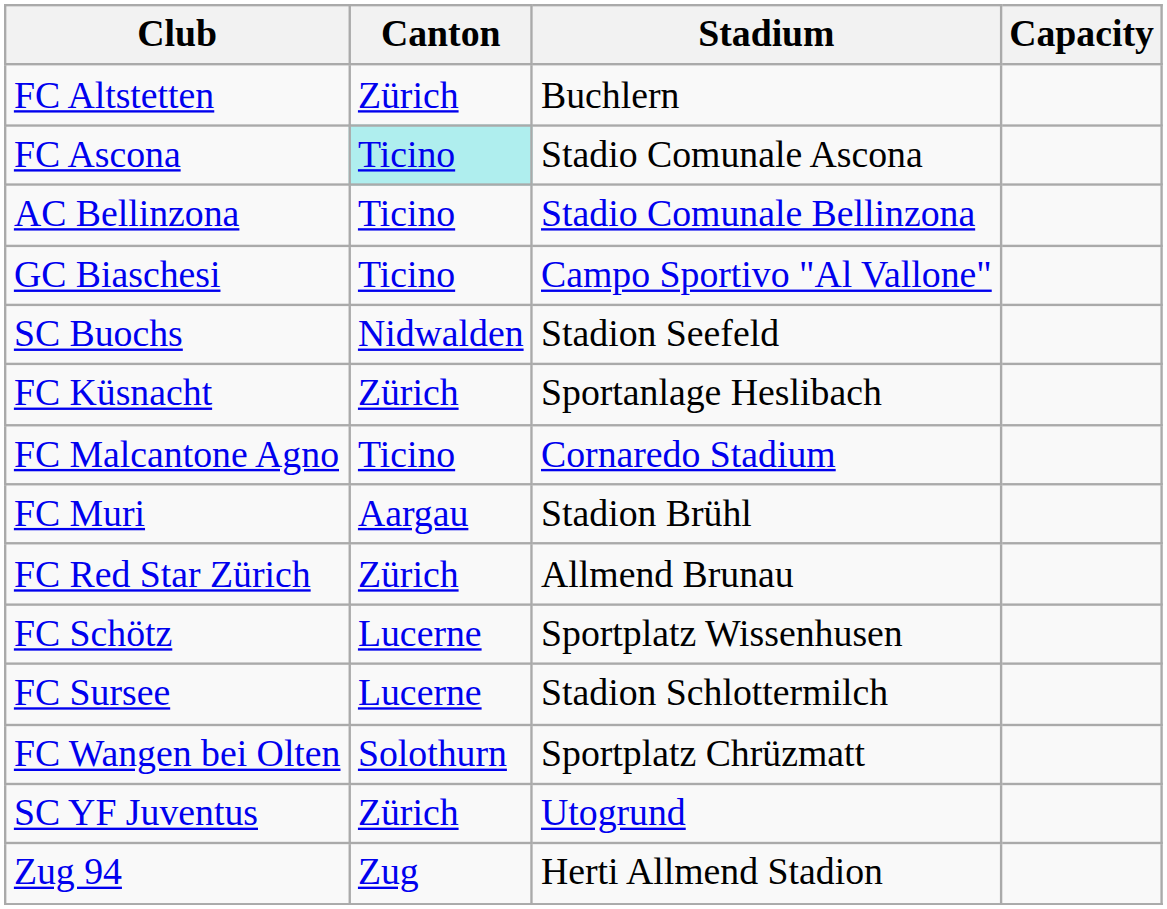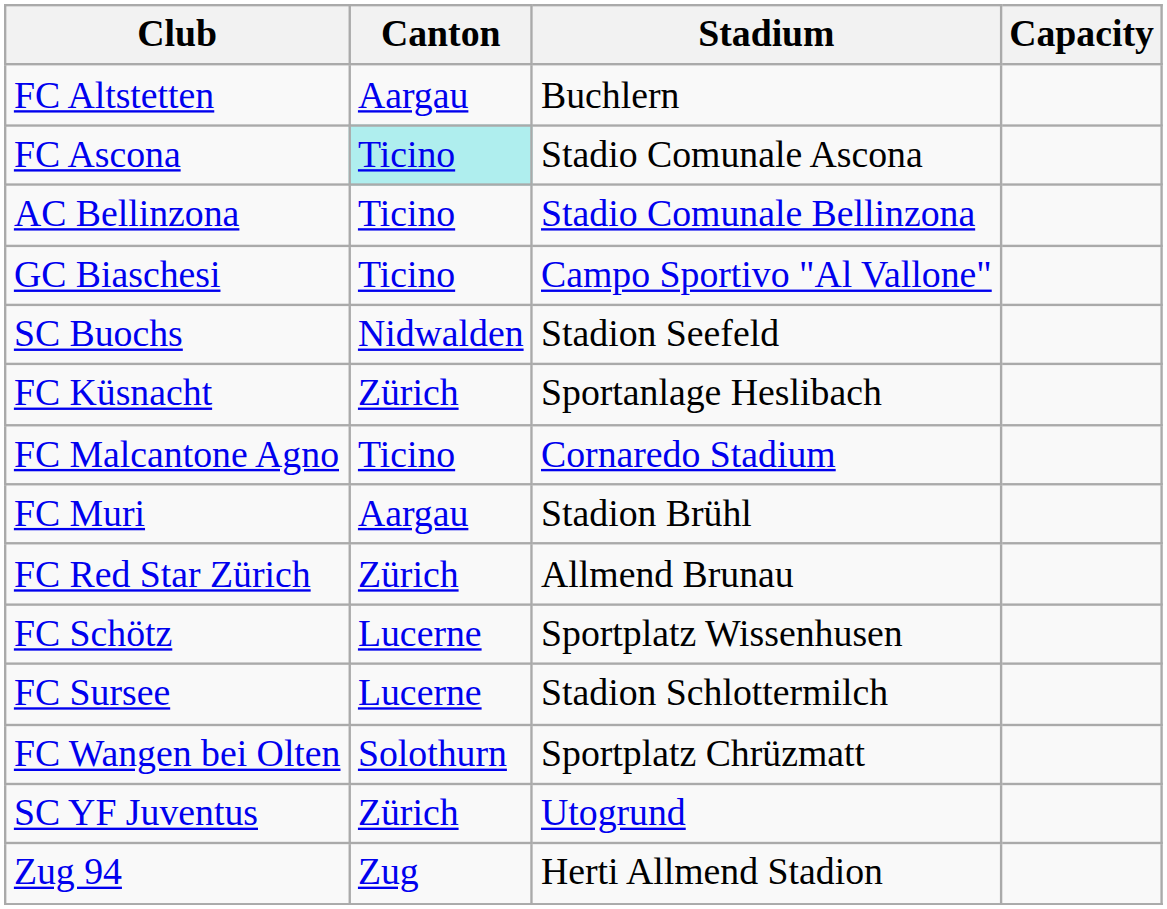 <table class="wikitable">
 <tr>
 <th>Club</th>
 <th>Canton</th>
 <th>Stadium</th>
 <th>Capacity</th>
 </tr>
 <tr>
 <td><a href='#'>FC Altstetten</a></td>
-<td><a href='#'>Zürich</a></td>
+<td><a href='#'>Aargau</a></td>
 <td>Buchlern</td>
 <td></td>
 </tr>
 <tr>
 <td><a href='#'>FC Ascona</a></td>
 <td style="background: paleturquoise;"><a href='#'>Ticino</a></td>
 <td>Stadio Comunale Ascona</td>
 <td></td>
 </tr>
 <tr>
 <td><a href='#'>AC Bellinzona</a></td>
 <td><a href='#'>Ticino</a></td>
 <td><a href='#'>Stadio Comunale Bellinzona</a></td>
 <td></td>
 </tr>
 <tr>
 <td><a href='#'>GC Biaschesi</a></td>
 <td><a href='#'>Ticino</a></td>
 <td><a href='#'>Campo Sportivo "Al Vallone"</a></td>
 <td></td>
 </tr>
 <tr>
 <td><a href='#'>SC Buochs</a></td>
 <td><a href='#'>Nidwalden</a></td>
 <td>Stadion Seefeld</td>
 <td></td>
 </tr>
 <tr>
 <td><a href='#'>FC Küsnacht</a></td>
 <td><a href='#'>Zürich</a></td>
 <td>Sportanlage Heslibach</td>
 <td></td>
 </tr>
 <tr>
 <td><a href='#'>FC Malcantone Agno</a></td>
 <td><a href='#'>Ticino</a></td>
 <td><a href='#'>Cornaredo Stadium</a></td>
 <td></td>
 </tr>
 <tr>
 <td><a href='#'>FC Muri</a></td>
 <td><a href='#'>Aargau</a></td>
 <td>Stadion Brühl</td>
 <td></td>
 </tr>
 <tr>
 <td><a href='#'>FC Red Star Zürich</a></td>
 <td><a href='#'>Zürich</a></td>
 <td>Allmend Brunau</td>
 <td></td>
 </tr>
 <tr>
 <td><a href='#'>FC Schötz</a></td>
 <td><a href='#'>Lucerne</a></td>
 <td>Sportplatz Wissenhusen</td>
 <td></td>
 </tr>
 <tr>
 <td><a href='#'>FC Sursee</a></td>
 <td><a href='#'>Lucerne</a></td>
 <td>Stadion Schlottermilch</td>
 <td></td>
 </tr>
 <tr>
 <td><a href='#'>FC Wangen bei Olten</a></td>
 <td><a href='#'>Solothurn</a></td>
 <td>Sportplatz Chrüzmatt</td>
 <td></td>
 </tr>
 <tr>
 <td><a href='#'>SC YF Juventus</a></td>
 <td><a href='#'>Zürich</a></td>
 <td><a href='#'>Utogrund</a></td>
 <td></td>
 </tr>
 <tr>
 <td><a href='#'>Zug 94</a></td>
 <td><a href='#'>Zug</a></td>
 <td>Herti Allmend Stadion</td>
 <td></td>
 </tr>
 <tr>
 </tr>
 </table>
